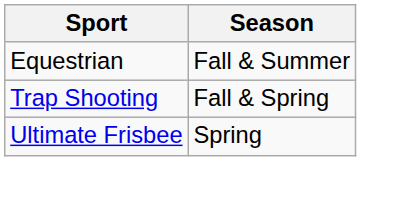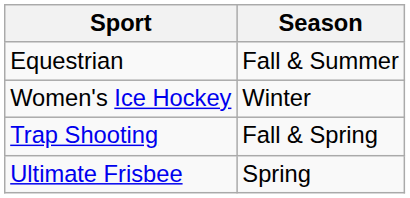 <table class="wikitable">
 <tr>
 <th>Sport</th>
 <th>Season</th>
 </tr>
 <tr>
 <td>Equestrian</td>
 <td>Fall & Summer</td>
 </tr>
 <tr>
+<td>Women's <a href='#'>Ice Hockey</a></td>
+<td>Winter</td>
+</tr>
+<tr>
 <td><a href='#'>Trap Shooting</a></td>
 <td>Fall & Spring</td>
 </tr>
 <tr>
 <td><a href='#'>Ultimate Frisbee</a></td>
 <td>Spring</td>
 </tr>
 </table>
